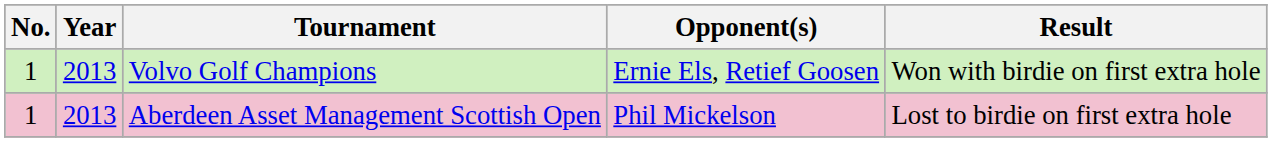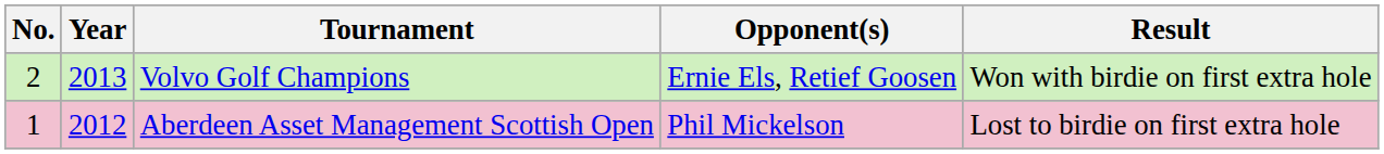 <table class="wikitable" style="font-size:95%;">
 <tr>
 <th>No.</th>
 <th>Year</th>
 <th>Tournament</th>
 <th>Opponent(s)</th>
 <th>Result</th>
 </tr>
 <tr style="background:#D0F0C0;">
-<td align=center>1</td>
+<td align=center>2</td>
 <td><a href='#'>2013</a></td>
 <td><a href='#'>Volvo Golf Champions</a></td>
 <td> <a href='#'>Ernie Els</a>,  <a href='#'>Retief Goosen</a></td>
 <td>Won with birdie on first extra hole</td>
 </tr>
 <tr style="background:#F2C1D1;">
 <td align=center>1</td>
-<td><a href='#'>2013</a></td>
+<td><a href='#'>2012</a></td>
 <td><a href='#'>Aberdeen Asset Management Scottish Open</a></td>
 <td> <a href='#'>Phil Mickelson</a></td>
 <td>Lost to birdie on first extra hole</td>
 </tr>
 </table>
